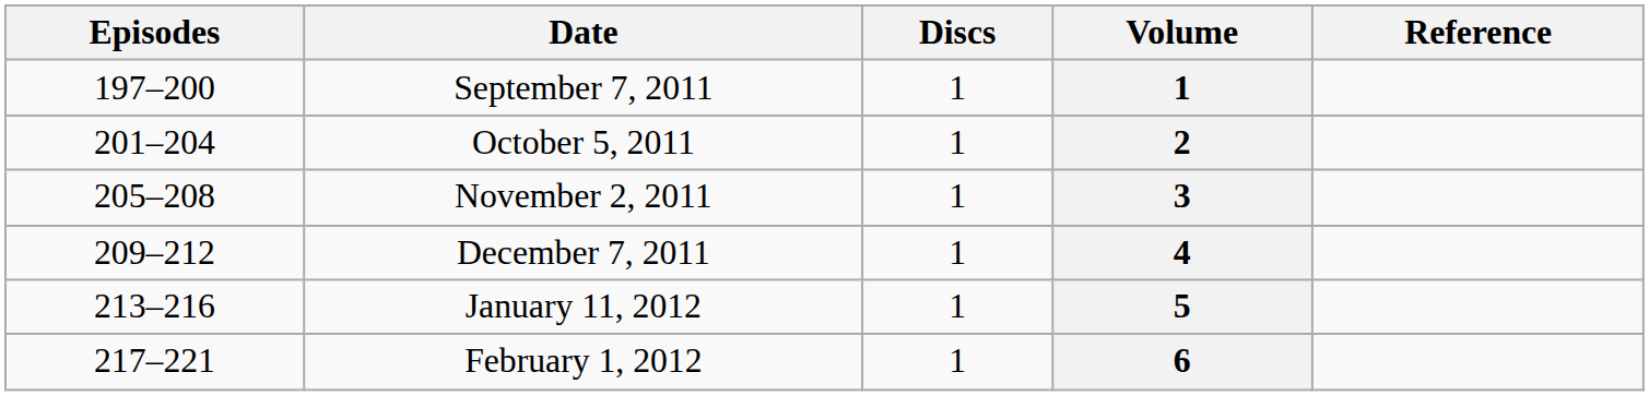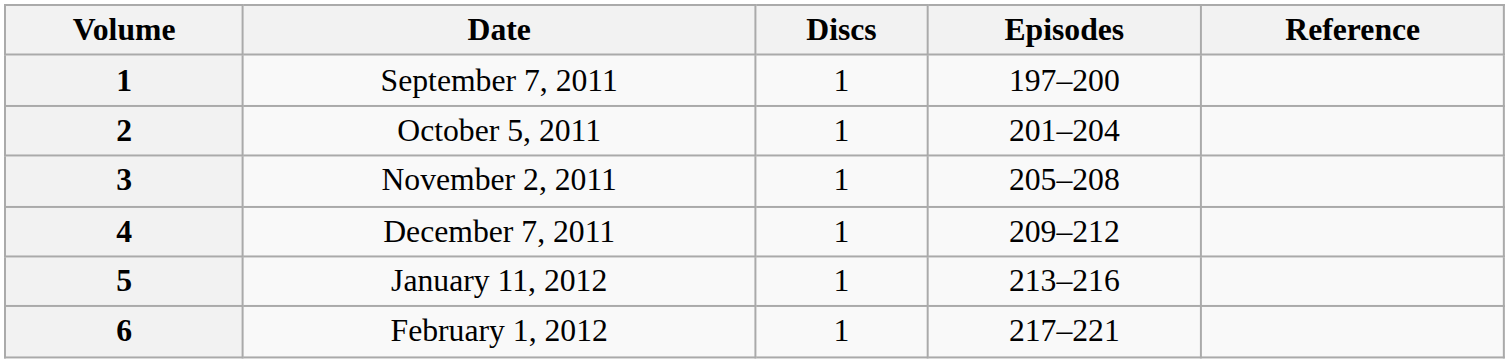 <table class="wikitable" style="text-align: center; width: 60%;">
 <tr>
-<th scope="col">Episodes</th>
+<th scope="col" 175px;>Volume</th>
 <th scope="col" 125px;>Date</th>
 <th scope="col">Discs</th>
-<th scope="col" 175px;>Volume</th>
+<th scope="col">Episodes</th>
 <th scope="col">Reference</th>
 </tr>
 <tr>
-<td>197–200</td>
+<th scope="row">1</th>
 <td>September 7, 2011</td>
 <td>1</td>
-<th scope="row">1</th>
+<td>197–200</td>
 <td></td>
 </tr>
 <tr>
-<td>201–204</td>
+<th scope="row">2</th>
 <td>October 5, 2011</td>
 <td>1</td>
-<th scope="row">2</th>
+<td>201–204</td>
 <td></td>
 </tr>
 <tr>
-<td>205–208</td>
+<th scope="row">3</th>
 <td>November 2, 2011</td>
 <td>1</td>
-<th scope="row">3</th>
+<td>205–208</td>
 <td></td>
 </tr>
 <tr>
-<td>209–212</td>
+<th scope="row">4</th>
 <td>December 7, 2011</td>
 <td>1</td>
-<th scope="row">4</th>
+<td>209–212</td>
 <td></td>
 </tr>
 <tr>
-<td>213–216</td>
+<th scope="row">5</th>
 <td>January 11, 2012</td>
 <td>1</td>
-<th scope="row">5</th>
+<td>213–216</td>
 <td></td>
 </tr>
 <tr>
-<td>217–221</td>
+<th scope="row">6</th>
 <td>February 1, 2012</td>
 <td>1</td>
-<th scope="row">6</th>
+<td>217–221</td>
 <td></td>
 </tr>
 </table>
